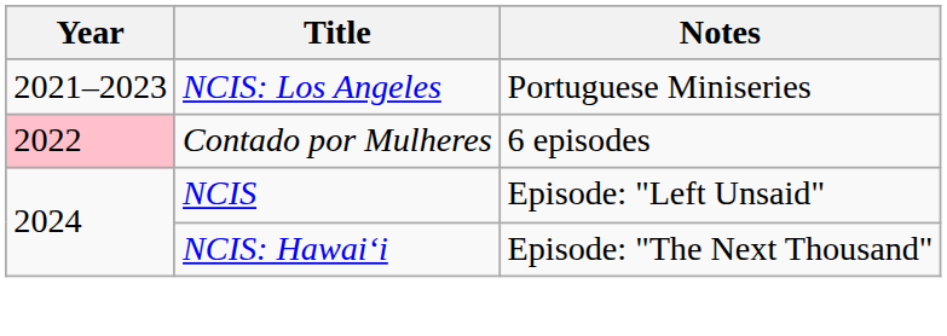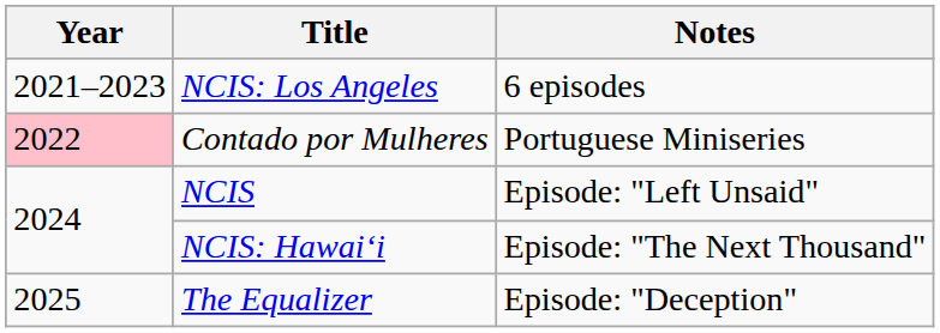 <table class="wikitable sortable">
 <tr>
 <th>Year</th>
 <th>Title</th>
 <th class="unsortable">Notes</th>
 </tr>
 <tr>
 <td>2021–2023</td>
 <td><em><a href='#'>NCIS: Los Angeles</a></em></td>
-<td>Portuguese Miniseries</td>
+<td>6 episodes</td>
 </tr>
 <tr>
 <td style="background: pink;">2022</td>
 <td><em>Contado por Mulheres</em></td>
-<td>6 episodes</td>
+<td>Portuguese Miniseries</td>
 </tr>
 <tr>
 <td rowspan=2>2024</td>
 <td><em><a href='#'>NCIS</a></em></td>
 <td>Episode: "Left Unsaid"</td>
 </tr>
 <tr>
 <td><em><a href='#'>NCIS: Hawaiʻi</a></em></td>
 <td>Episode: "The Next Thousand"</td>
 </tr>
+<tr>
+<td>2025</td>
+<td><em><a href='#'>The Equalizer</a></em></td>
+<td>Episode: "Deception"</td>
+</tr>
 </table>
